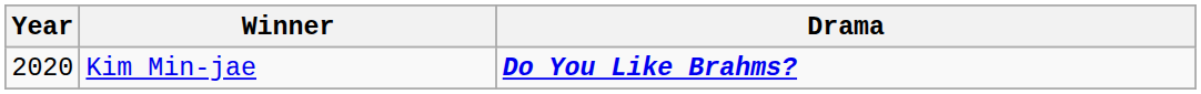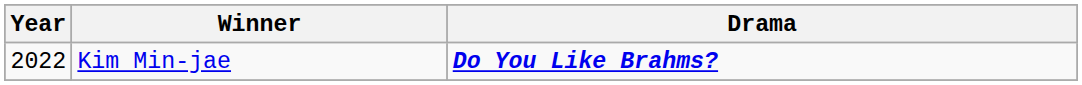 <table class="wikitable" style="width:600px">
 <tr>
 <th width=10>Year</th>
 <th>Winner</th>
 <th>Drama</th>
 </tr>
 <tr>
-<td>2020</td>
+<td>2022</td>
 <td><a href='#'>Kim Min-jae</a></td>
 <td><strong><em><a href='#'>Do You Like Brahms?</a></em></strong></td>
 </tr>
 </table>
